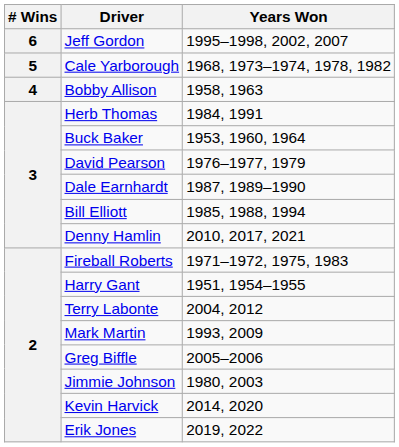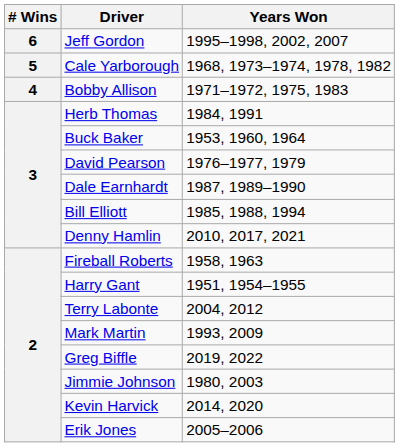 <table class="wikitable" style="font-size: 95%;">
 <tr>
 <th># Wins</th>
 <th>Driver</th>
 <th>Years Won</th>
 </tr>
 <tr>
 <th>6</th>
 <td><a href='#'>Jeff Gordon</a></td>
 <td>1995–1998, 2002, 2007</td>
 </tr>
 <tr>
 <th>5</th>
 <td><a href='#'>Cale Yarborough</a></td>
 <td>1968, 1973–1974, 1978, 1982</td>
 </tr>
 <tr>
 <th>4</th>
 <td><a href='#'>Bobby Allison</a></td>
-<td>1958, 1963</td>
+<td>1971–1972, 1975, 1983</td>
 </tr>
 <tr>
 <th rowspan="6">3</th>
 <td><a href='#'>Herb Thomas</a></td>
 <td>1984, 1991</td>
 </tr>
 <tr>
 <td><a href='#'>Buck Baker</a></td>
 <td>1953, 1960, 1964</td>
 </tr>
 <tr>
 <td><a href='#'>David Pearson</a></td>
 <td>1976–1977, 1979</td>
 </tr>
 <tr>
 <td><a href='#'>Dale Earnhardt</a></td>
 <td>1987, 1989–1990</td>
 </tr>
 <tr>
 <td><a href='#'>Bill Elliott</a></td>
 <td>1985, 1988, 1994</td>
 </tr>
 <tr>
 <td><a href='#'>Denny Hamlin</a></td>
 <td>2010, 2017, 2021</td>
 </tr>
 <tr>
 <th rowspan="10">2</th>
 <td><a href='#'>Fireball Roberts</a></td>
-<td>1971–1972, 1975, 1983</td>
+<td>1958, 1963</td>
 </tr>
 <tr>
 <td><a href='#'>Harry Gant</a></td>
 <td>1951, 1954–1955</td>
 </tr>
 <tr>
 <td><a href='#'>Terry Labonte</a></td>
 <td>2004, 2012</td>
 </tr>
 <tr>
 <td><a href='#'>Mark Martin</a></td>
 <td>1993, 2009</td>
 </tr>
 <tr>
 <td><a href='#'>Greg Biffle</a></td>
-<td>2005–2006</td>
+<td>2019, 2022</td>
 </tr>
 <tr>
 <td><a href='#'>Jimmie Johnson</a></td>
 <td>1980, 2003</td>
 </tr>
 <tr>
 <td><a href='#'>Kevin Harvick</a></td>
 <td>2014, 2020</td>
 </tr>
 <tr>
 <td><a href='#'>Erik Jones</a></td>
-<td>2019, 2022</td>
+<td>2005–2006</td>
 </tr>
 </table>
